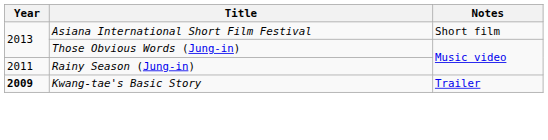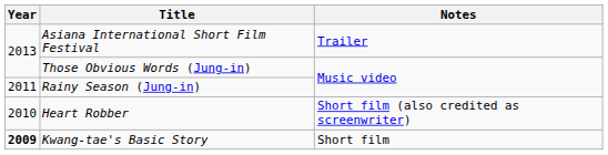 <table class="wikitable sortable" style="width:650px">
 <tr>
 <th>Year</th>
 <th>Title</th>
 <th>Notes</th>
 </tr>
 <tr>
 <td rowspan=2>2013</td>
 <td><em>Asiana International Short Film Festival</em></td>
-<td>Short film</td>
+<td><a href='#'>Trailer</a></td>
 </tr>
 <tr>
 <td><em>Those Obvious Words</em> (<a href='#'>Jung-in</a>)</td>
 <td rowspan=2><a href='#'>Music video</a></td>
 </tr>
 <tr>
 <td>2011</td>
 <td><em>Rainy Season</em> (<a href='#'>Jung-in</a>)</td>
 </tr>
 <tr>
+<td>2010</td>
+<td><em>Heart Robber</em></td>
+<td><a href='#'>Short film</a> (also credited as <a href='#'>screenwriter</a>)</td>
+</tr>
+<tr>
 <td><strong>2009</strong></td>
 <td><em>Kwang-tae's Basic Story</em></td>
-<td><a href='#'>Trailer</a></td>
+<td>Short film</td>
 </tr>
 </table>
